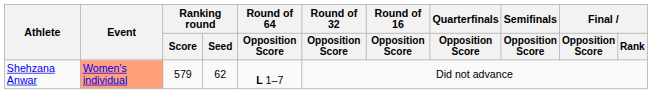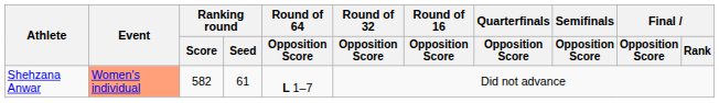 <table class="wikitable" style="font-size:90%">
 <tr>
 <th rowspan=2>Athlete</th>
 <th rowspan=2>Event</th>
 <th colspan="2">Ranking round</th>
 <th>Round of 64</th>
 <th>Round of 32</th>
 <th>Round of 16</th>
 <th>Quarterfinals</th>
 <th>Semifinals</th>
 <th colspan="2">Final / </th>
 </tr>
 <tr style="font-size:95%">
 <th>Score</th>
 <th>Seed</th>
 <th>Opposition<br>Score</th>
 <th>Opposition<br>Score</th>
 <th>Opposition<br>Score</th>
 <th>Opposition<br>Score</th>
 <th>Opposition<br>Score</th>
 <th>Opposition<br>Score</th>
 <th>Rank</th>
 </tr>
 <tr align=center>
 <td align=left><a href='#'>Shehzana Anwar</a></td>
 <td align=left style="background: lightsalmon;"><a href='#'>Women's individual</a></td>
-<td>579</td>
-<td>62</td>
+<td>582</td>
+<td>61</td>
 <td><br><strong>L</strong> 1–7</td>
 <td colspan=6>Did not advance</td>
 </tr>
 </table>
